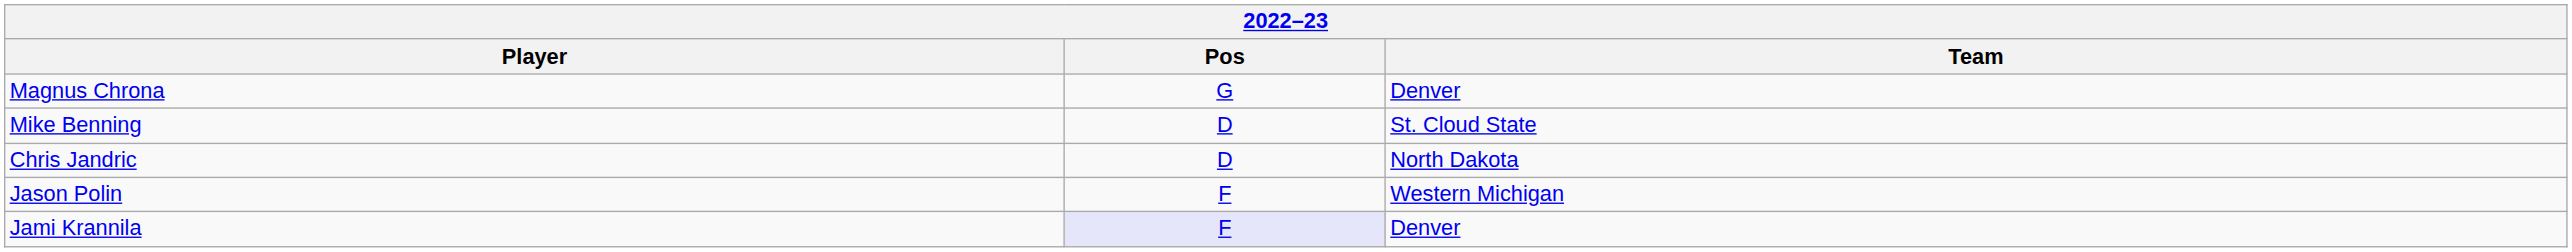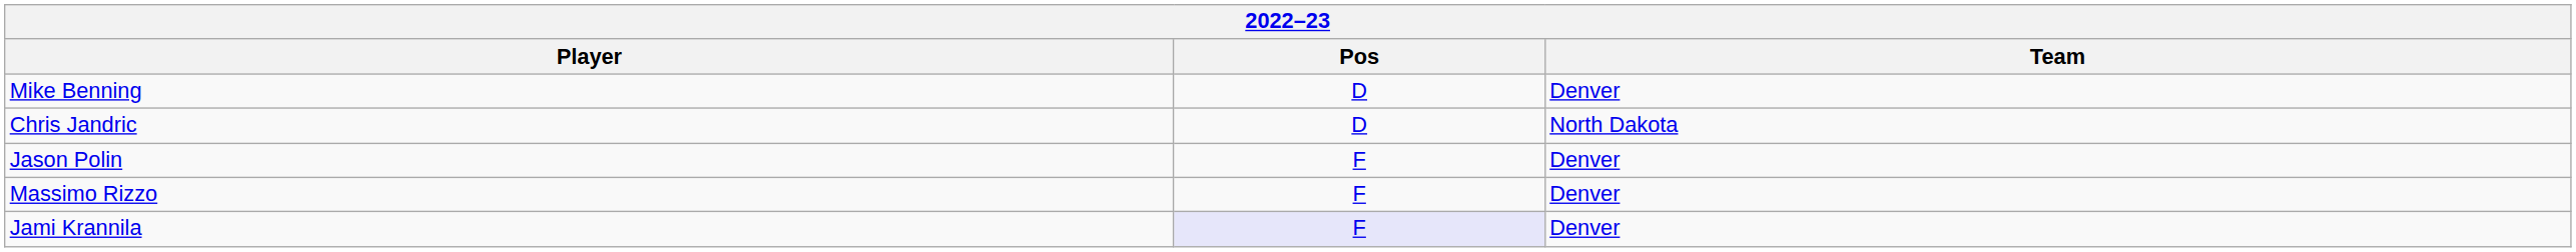 <table class="wikitable" width=95%>
 <tr>
 <th colspan=3><a href='#'>2022–23</a></th>
 </tr>
 <tr>
 <th>Player</th>
 <th>Pos</th>
 <th>Team</th>
 </tr>
 <tr>
-<td><a href='#'>Magnus Chrona</a></td>
-<td align=center><a href='#'>G</a></td>
-<td><a href='#'>Denver</a></td>
-</tr>
-<tr>
 <td><a href='#'>Mike Benning</a></td>
 <td align=center><a href='#'>D</a></td>
-<td><a href='#'>St. Cloud State</a></td>
+<td><a href='#'>Denver</a></td>
 </tr>
 <tr>
 <td><a href='#'>Chris Jandric</a></td>
 <td align=center><a href='#'>D</a></td>
 <td><a href='#'>North Dakota</a></td>
 </tr>
 <tr>
 <td><a href='#'>Jason Polin</a></td>
 <td align=center><a href='#'>F</a></td>
-<td><a href='#'>Western Michigan</a></td>
+<td><a href='#'>Denver</a></td>
+</tr>
+<tr>
+<td><a href='#'>Massimo Rizzo</a></td>
+<td align=center><a href='#'>F</a></td>
+<td><a href='#'>Denver</a></td>
 </tr>
 <tr>
 <td><a href='#'>Jami Krannila</a></td>
 <td align=center style="background: lavender;"><a href='#'>F</a></td>
 <td><a href='#'>Denver</a></td>
 </tr>
 </table>
